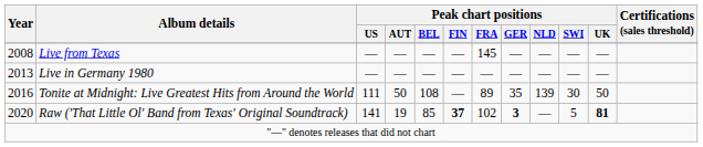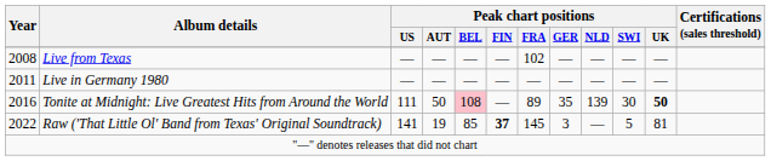 <table class="wikitable" style="text-align:center;">
 <tr>
 <th rowspan="2">Year</th>
 <th rowspan="2">Album details</th>
 <th colspan="9">Peak chart positions</th>
 <th rowspan="2">Certifications<br><small>(sales threshold)</small></th>
 </tr>
 <tr style="font-size:smaller;">
 <th style="width:30px;">US<br></th>
 <th style="width:30px;">AUT<br></th>
 <th style="width:30px;"><a href='#'>BEL</a><br></th>
 <th style="width:30px;"><a href='#'>FIN</a><br></th>
 <th style="width:30px;"><a href='#'>FRA</a><br></th>
 <th style="width:30px;"><a href='#'>GER</a><br></th>
 <th style="width:30px;"><a href='#'>NLD</a><br></th>
 <th style="width:30px;"><a href='#'>SWI</a><br></th>
 <th style="width:30px;">UK<br></th>
 </tr>
 <tr>
 </tr>
 <tr>
 <td>2008</td>
 <td style="text-align:left;"><em><a href='#'>Live from Texas</a></em> </td>
 <td>—</td>
 <td>—</td>
 <td>—</td>
 <td>—</td>
-<td>145</td>
+<td>102</td>
 <td>—</td>
 <td>—</td>
 <td>—</td>
 <td>—</td>
 <td></td>
 </tr>
 <tr>
-<td>2013</td>
+<td>2011</td>
 <td style="text-align:left;"><em>Live in Germany 1980</em> </td>
 <td>—</td>
 <td>—</td>
 <td>—</td>
 <td>—</td>
 <td>—</td>
 <td>—</td>
 <td>—</td>
 <td>—</td>
 <td>—</td>
 <td></td>
 </tr>
 <tr>
 <td>2016</td>
 <td style="text-align:left;"><em>Tonite at Midnight: Live Greatest Hits from Around the World</em> </td>
 <td>111</td>
 <td>50</td>
-<td>108</td>
+<td style="background: pink;">108</td>
 <td>—</td>
 <td>89</td>
 <td>35</td>
 <td>139</td>
 <td>30</td>
-<td>50</td>
+<td><strong>50</strong></td>
 <td></td>
 </tr>
 <tr>
-<td>2020</td>
+<td>2022</td>
 <td style="text-align:left;"><em>Raw ('That Little Ol' Band from Texas' Original Soundtrack)</em> </td>
 <td>141<br></td>
 <td>19</td>
 <td>85</td>
 <td><strong>37</strong></td>
-<td>102</td>
-<td><strong>3</strong></td>
+<td>145</td>
+<td>3</td>
 <td>—</td>
 <td>5</td>
-<td><strong>81</strong></td>
+<td>81</td>
 <td></td>
 </tr>
 <tr>
 <td colspan="15" style="font-size:85%">"—" denotes releases that did not chart</td>
 </tr>
 </table>
